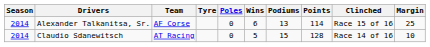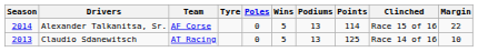 <table class="sortable wikitable" style="font-size:85%; text-align:center;">
 <tr>
 <th scope=col>Season</th>
 <th scope=col>Drivers</th>
 <th scope=col>Team</th>
 <th scope=col>Tyre</th>
 <th scope=col><a href='#'>Poles</a></th>
 <th scope=col>Wins</th>
 <th scope=col>Podiums</th>
 <th scope=col>Points</th>
 <th scope=col>Clinched</th>
 <th scope=col>Margin</th>
 </tr>
 <tr>
 <td><a href='#'>2014</a></td>
 <td align=left> Alexander Talkanitsa, Sr.</td>
 <td align=left> <a href='#'>AF Corse</a></td>
 <td></td>
 <td>0</td>
-<td>6</td>
+<td>5</td>
 <td>13</td>
 <td>114</td>
 <td>Race 15 of 16</td>
-<td>25</td>
+<td>22</td>
 </tr>
 <tr>
-<td><a href='#'>2014</a></td>
+<td><a href='#'>2013</a></td>
 <td align=left> Claudio Sdanewitsch</td>
 <td align=left> <a href='#'>AT Racing</a></td>
 <td></td>
 <td>0</td>
 <td>5</td>
-<td>15</td>
-<td>128</td>
+<td>13</td>
+<td>125</td>
 <td>Race 14 of 16</td>
 <td>10</td>
 </tr>
 </table>
